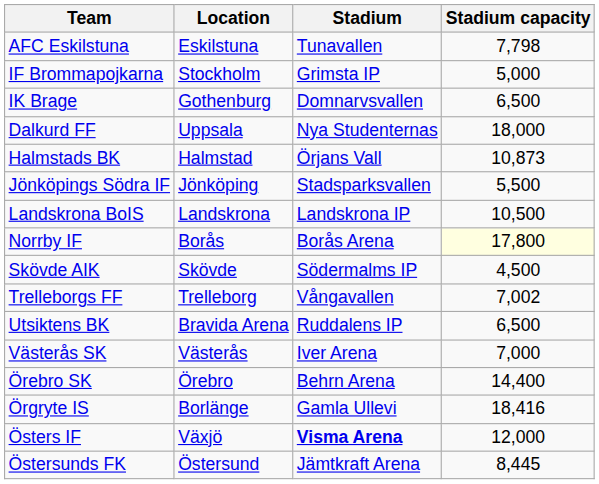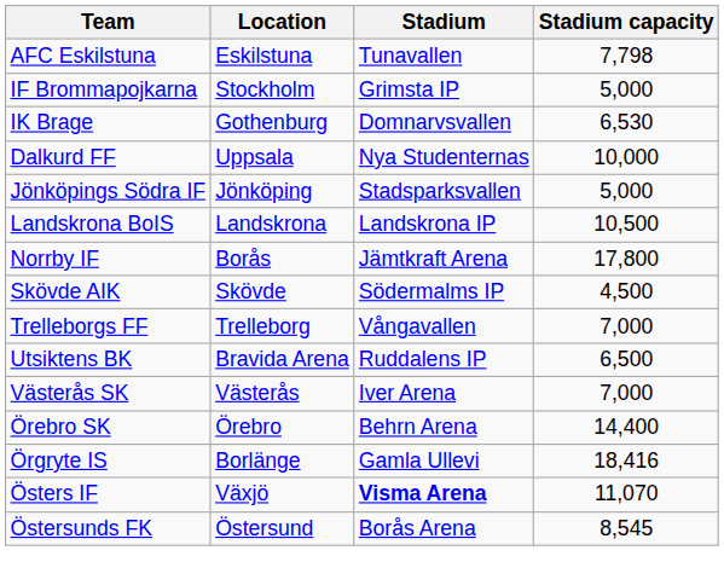 <table class="sortable wikitable" style="text-align: left;">
 <tr>
 <th>Team</th>
 <th>Location</th>
 <th>Stadium</th>
 <th>Stadium capacity</th>
 </tr>
 <tr>
 <td><a href='#'>AFC Eskilstuna</a></td>
 <td><a href='#'>Eskilstuna</a></td>
 <td><a href='#'>Tunavallen</a></td>
 <td align="center">7,798</td>
 </tr>
 <tr>
 <td><a href='#'>IF Brommapojkarna</a></td>
 <td><a href='#'>Stockholm</a></td>
 <td><a href='#'>Grimsta IP</a></td>
 <td align="center">5,000</td>
 </tr>
 <tr>
 <td><a href='#'>IK Brage</a></td>
 <td><a href='#'>Gothenburg</a></td>
 <td><a href='#'>Domnarvsvallen</a></td>
-<td align="center">6,500</td>
+<td align="center">6,530</td>
 </tr>
 <tr>
 <td><a href='#'>Dalkurd FF</a></td>
 <td><a href='#'>Uppsala</a></td>
 <td><a href='#'>Nya Studenternas</a></td>
-<td align="center">18,000</td>
-</tr>
-<tr>
-<td><a href='#'>Halmstads BK</a></td>
-<td><a href='#'>Halmstad</a></td>
-<td><a href='#'>Örjans Vall</a></td>
-<td align="center">10,873</td>
+<td align="center">10,000</td>
 </tr>
 <tr>
 <td><a href='#'>Jönköpings Södra IF</a></td>
 <td><a href='#'>Jönköping</a></td>
 <td><a href='#'>Stadsparksvallen</a></td>
-<td align="center">5,500</td>
+<td align="center">5,000</td>
 </tr>
 <tr>
 <td><a href='#'>Landskrona BoIS</a></td>
 <td><a href='#'>Landskrona</a></td>
 <td><a href='#'>Landskrona IP</a></td>
 <td align="center">10,500</td>
 </tr>
 <tr>
 <td><a href='#'>Norrby IF</a></td>
 <td><a href='#'>Borås</a></td>
-<td><a href='#'>Borås Arena</a></td>
-<td align="center" style="background: lightyellow;">17,800</td>
+<td><a href='#'>Jämtkraft Arena</a></td>
+<td align="center">17,800</td>
 </tr>
 <tr>
 <td><a href='#'>Skövde AIK</a></td>
 <td><a href='#'>Skövde</a></td>
 <td><a href='#'>Södermalms IP</a></td>
 <td align="center">4,500</td>
 </tr>
 <tr>
 <td><a href='#'>Trelleborgs FF</a></td>
 <td><a href='#'>Trelleborg</a></td>
 <td><a href='#'>Vångavallen</a></td>
-<td align="center">7,002</td>
+<td align="center">7,000</td>
 </tr>
 <tr>
 <td><a href='#'>Utsiktens BK</a></td>
 <td><a href='#'>Bravida Arena</a></td>
 <td><a href='#'>Ruddalens IP</a></td>
 <td align="center">6,500</td>
 </tr>
 <tr>
 <td><a href='#'>Västerås SK</a></td>
 <td><a href='#'>Västerås</a></td>
 <td><a href='#'>Iver Arena</a></td>
 <td align="center">7,000</td>
 </tr>
 <tr>
 <td><a href='#'>Örebro SK</a></td>
 <td><a href='#'>Örebro</a></td>
 <td><a href='#'>Behrn Arena</a></td>
 <td align="center">14,400</td>
 </tr>
 <tr>
 <td><a href='#'>Örgryte IS</a></td>
 <td><a href='#'>Borlänge</a></td>
 <td><a href='#'>Gamla Ullevi</a></td>
 <td align="center">18,416</td>
 </tr>
 <tr>
 <td><a href='#'>Östers IF</a></td>
 <td><a href='#'>Växjö</a></td>
 <td><strong><a href='#'>Visma Arena</a></strong></td>
-<td align="center">12,000</td>
+<td align="center">11,070</td>
 </tr>
 <tr>
 <td><a href='#'>Östersunds FK</a></td>
 <td><a href='#'>Östersund</a></td>
-<td><a href='#'>Jämtkraft Arena</a></td>
-<td align="center">8,445</td>
+<td><a href='#'>Borås Arena</a></td>
+<td align="center">8,545</td>
 </tr>
 </table>
